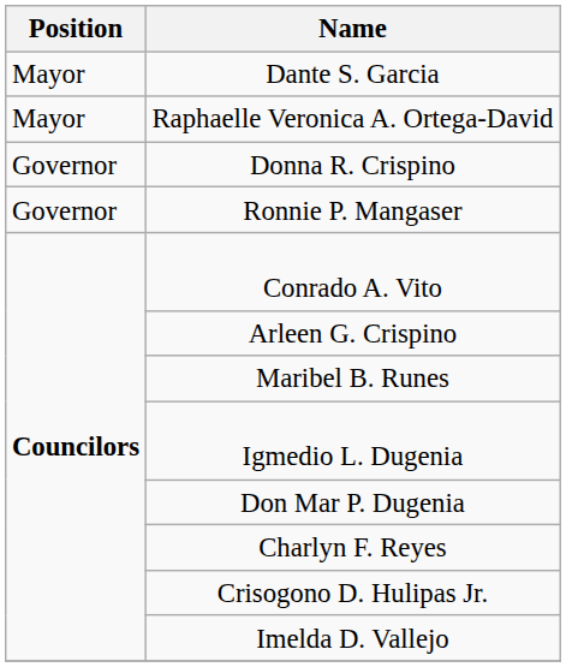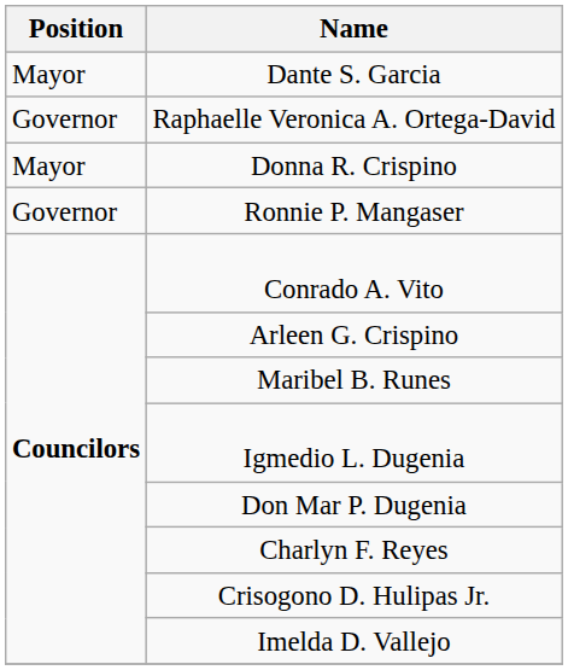 <table class="wikitable" style="line-height:1.20em; font-size:100%;">
 <tr>
 <th>Position</th>
 <th>Name</th>
 </tr>
 <tr>
 <td>Mayor</td>
 <td style="text-align:center;">Dante S. Garcia</td>
 </tr>
 <tr>
-<td>Mayor</td>
+<td>Governor</td>
 <td style="text-align:center;">Raphaelle Veronica A. Ortega-David</td>
 </tr>
 <tr>
-<td>Governor</td>
+<td>Mayor</td>
 <td style="text-align:center;">Donna R. Crispino</td>
 </tr>
 <tr>
 <td>Governor</td>
 <td style="text-align:center;">Ronnie P. Mangaser</td>
 </tr>
 <tr>
 <td rowspan=8><strong>Councilors</strong></td>
 <td style="text-align:center;"><br>Conrado A. Vito</td>
 </tr>
 <tr>
 <td style="text-align:center;">Arleen G. Crispino</td>
 </tr>
 <tr>
 <td style="text-align:center;">Maribel B. Runes</td>
 </tr>
 <tr>
 <td style="text-align:center;"><br>Igmedio L. Dugenia</td>
 </tr>
 <tr>
 <td style="text-align:center;">Don Mar P. Dugenia</td>
 </tr>
 <tr>
 <td style="text-align:center;">Charlyn F. Reyes</td>
 </tr>
 <tr>
 <td style="text-align:center;">Crisogono D. Hulipas Jr.</td>
 </tr>
 <tr>
 <td style="text-align:center;">Imelda D. Vallejo</td>
 </tr>
 <tr>
 </tr>
 </table>
